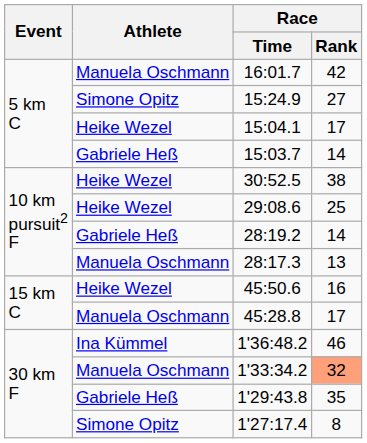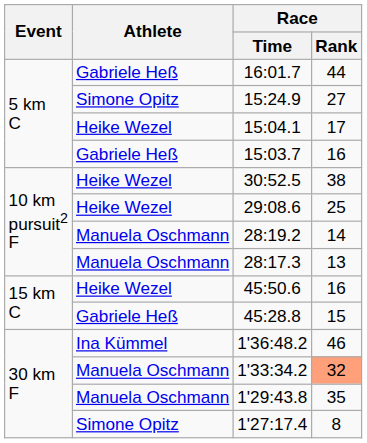 <table class="wikitable" border="1" style="font-size:90%">
 <tr>
 <th rowspan=2>Event</th>
 <th rowspan=2>Athlete</th>
 <th colspan=2>Race</th>
 </tr>
 <tr>
 <th>Time</th>
 <th>Rank</th>
 </tr>
 <tr>
 <td rowspan=4>5 km <br> C</td>
-<td><a href='#'>Manuela Oschmann</a></td>
+<td><a href='#'>Gabriele Heß</a></td>
 <td align=center>16:01.7</td>
-<td align=center>42</td>
+<td align=center>44</td>
 </tr>
 <tr>
 <td><a href='#'>Simone Opitz</a></td>
 <td align=center>15:24.9</td>
 <td align=center>27</td>
 </tr>
 <tr>
 <td><a href='#'>Heike Wezel</a></td>
 <td align=center>15:04.1</td>
 <td align=center>17</td>
 </tr>
 <tr>
 <td><a href='#'>Gabriele Heß</a></td>
 <td align=center>15:03.7</td>
-<td align=center>14</td>
+<td align=center>16</td>
 </tr>
 <tr>
 <td rowspan=4>10 km <br> pursuit<sup>2</sup> <br> F</td>
 <td><a href='#'>Heike Wezel</a></td>
 <td align=center>30:52.5</td>
 <td align=center>38</td>
 </tr>
 <tr>
 <td><a href='#'>Heike Wezel</a></td>
 <td align=center>29:08.6</td>
 <td align=center>25</td>
 </tr>
 <tr>
-<td><a href='#'>Gabriele Heß</a></td>
+<td><a href='#'>Manuela Oschmann</a></td>
 <td align=center>28:19.2</td>
 <td align=center>14</td>
 </tr>
 <tr>
 <td><a href='#'>Manuela Oschmann</a></td>
 <td align=center>28:17.3</td>
 <td align=center>13</td>
 </tr>
 <tr>
 <td rowspan=2>15 km <br> C</td>
 <td><a href='#'>Heike Wezel</a></td>
 <td align=center>45:50.6</td>
 <td align=center>16</td>
 </tr>
 <tr>
-<td><a href='#'>Manuela Oschmann</a></td>
+<td><a href='#'>Gabriele Heß</a></td>
 <td align=center>45:28.8</td>
-<td align=center>17</td>
+<td align=center>15</td>
 </tr>
 <tr>
 <td rowspan=4>30 km <br> F</td>
 <td><a href='#'>Ina Kümmel</a></td>
 <td align=center>1'36:48.2</td>
 <td align=center>46</td>
 </tr>
 <tr>
 <td><a href='#'>Manuela Oschmann</a></td>
 <td align=center>1'33:34.2</td>
 <td align=center style="background: lightsalmon;">32</td>
 </tr>
 <tr>
-<td><a href='#'>Gabriele Heß</a></td>
+<td><a href='#'>Manuela Oschmann</a></td>
 <td align=center>1'29:43.8</td>
 <td align=center>35</td>
 </tr>
 <tr>
 <td><a href='#'>Simone Opitz</a></td>
 <td align=center>1'27:17.4</td>
 <td align=center>8</td>
 </tr>
 </table>
